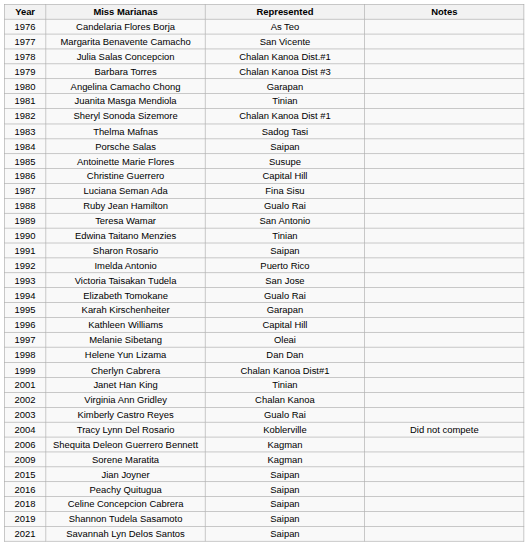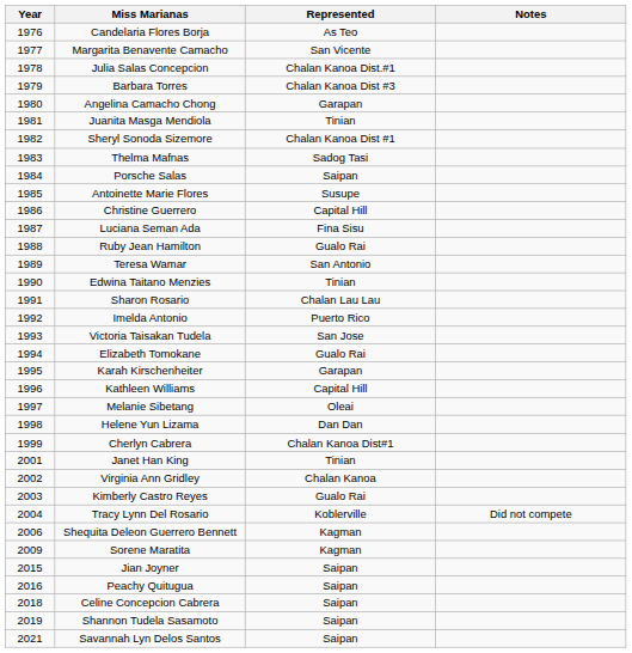 <table class="wikitable sortable" style="font-size: 95%; text-align:center">
 <tr>
 <th width="60">Year</th>
 <th width="250">Miss Marianas</th>
 <th width="250">Represented</th>
 <th width="250">Notes</th>
 </tr>
 <tr>
 <td>1976</td>
 <td>Candelaria Flores Borja</td>
 <td>As Teo</td>
 <td></td>
 </tr>
 <tr>
 <td>1977</td>
 <td>Margarita Benavente Camacho</td>
 <td>San Vicente</td>
 <td></td>
 </tr>
 <tr>
 <td>1978</td>
 <td>Julia Salas Concepcion</td>
 <td>Chalan Kanoa Dist.#1</td>
 <td></td>
 </tr>
 <tr>
 <td>1979</td>
 <td>Barbara Torres</td>
 <td>Chalan Kanoa Dist #3</td>
 <td></td>
 </tr>
 <tr>
 <td>1980</td>
 <td>Angelina Camacho Chong</td>
 <td>Garapan</td>
 <td></td>
 </tr>
 <tr>
 <td>1981</td>
 <td>Juanita Masga Mendiola</td>
 <td>Tinian</td>
 <td></td>
 </tr>
 <tr>
 <td>1982</td>
 <td>Sheryl Sonoda Sizemore</td>
 <td>Chalan Kanoa Dist #1</td>
 <td></td>
 </tr>
 <tr>
 <td>1983</td>
 <td>Thelma Mafnas</td>
 <td>Sadog Tasi</td>
 <td></td>
 </tr>
 <tr>
 <td>1984</td>
 <td>Porsche Salas</td>
 <td>Saipan</td>
 <td></td>
 </tr>
 <tr>
 <td>1985</td>
 <td>Antoinette Marie Flores</td>
 <td>Susupe</td>
 <td></td>
 </tr>
 <tr>
 <td>1986</td>
 <td>Christine Guerrero</td>
 <td>Capital Hill</td>
 <td></td>
 </tr>
 <tr>
 <td>1987</td>
 <td>Luciana Seman Ada</td>
 <td>Fina Sisu</td>
 <td></td>
 </tr>
 <tr>
 <td>1988</td>
 <td>Ruby Jean Hamilton</td>
 <td>Gualo Rai</td>
 <td></td>
 </tr>
 <tr>
 <td>1989</td>
 <td>Teresa Wamar</td>
 <td>San Antonio</td>
 <td></td>
 </tr>
 <tr>
 <td>1990</td>
 <td>Edwina Taitano Menzies</td>
 <td>Tinian</td>
 <td></td>
 </tr>
 <tr>
 <td>1991</td>
 <td>Sharon Rosario</td>
-<td>Saipan</td>
+<td>Chalan Lau Lau</td>
 <td></td>
 </tr>
 <tr>
 <td>1992</td>
 <td>Imelda Antonio</td>
 <td>Puerto Rico</td>
 <td></td>
 </tr>
 <tr>
 <td>1993</td>
 <td>Victoria Taisakan Tudela</td>
 <td>San Jose</td>
 <td></td>
 </tr>
 <tr>
 <td>1994</td>
 <td>Elizabeth Tomokane</td>
 <td>Gualo Rai</td>
 <td></td>
 </tr>
 <tr>
 <td>1995</td>
 <td>Karah Kirschenheiter</td>
 <td>Garapan</td>
 <td></td>
 </tr>
 <tr>
 <td>1996</td>
 <td>Kathleen Williams</td>
 <td>Capital Hill</td>
 <td></td>
 </tr>
 <tr>
 <td>1997</td>
 <td>Melanie Sibetang</td>
 <td>Oleai</td>
 <td></td>
 </tr>
 <tr>
 <td>1998</td>
 <td>Helene Yun Lizama</td>
 <td>Dan Dan</td>
 <td></td>
 </tr>
 <tr>
 <td>1999</td>
 <td>Cherlyn Cabrera</td>
 <td>Chalan Kanoa Dist#1</td>
 <td></td>
 </tr>
 <tr>
 <td>2001</td>
 <td>Janet Han King</td>
 <td>Tinian</td>
 <td></td>
 </tr>
 <tr>
 <td>2002</td>
 <td>Virginia Ann Gridley</td>
 <td>Chalan Kanoa</td>
 <td></td>
 </tr>
 <tr>
 <td>2003</td>
 <td>Kimberly Castro Reyes</td>
 <td>Gualo Rai</td>
 <td></td>
 </tr>
 <tr>
 <td>2004</td>
 <td>Tracy Lynn Del Rosario</td>
 <td>Koblerville</td>
 <td>Did not compete</td>
 </tr>
 <tr>
 <td>2006</td>
 <td>Shequita Deleon Guerrero Bennett</td>
 <td>Kagman</td>
 <td></td>
 </tr>
 <tr>
 <td>2009</td>
 <td>Sorene Maratita</td>
 <td>Kagman</td>
 <td></td>
 </tr>
 <tr>
 <td>2015</td>
 <td>Jian Joyner</td>
 <td>Saipan</td>
 <td></td>
 </tr>
 <tr>
 <td>2016</td>
 <td>Peachy Quitugua</td>
 <td>Saipan</td>
 <td></td>
 </tr>
 <tr>
 <td>2018</td>
 <td>Celine Concepcion Cabrera</td>
 <td>Saipan</td>
 <td></td>
 </tr>
 <tr>
 <td>2019</td>
 <td>Shannon Tudela Sasamoto</td>
 <td>Saipan</td>
 <td></td>
 </tr>
 <tr>
 <td>2021</td>
 <td>Savannah Lyn Delos Santos</td>
 <td>Saipan</td>
 <td></td>
 </tr>
 </table>
